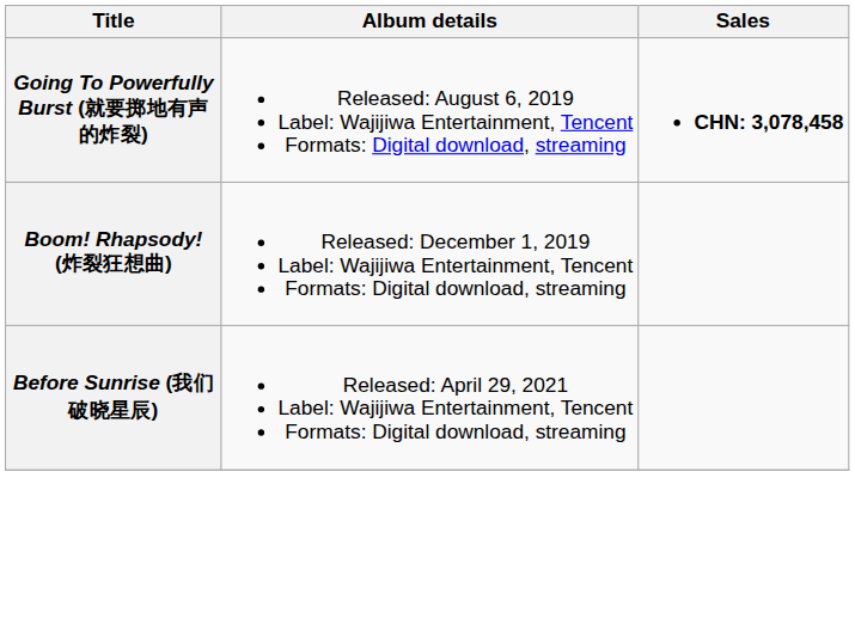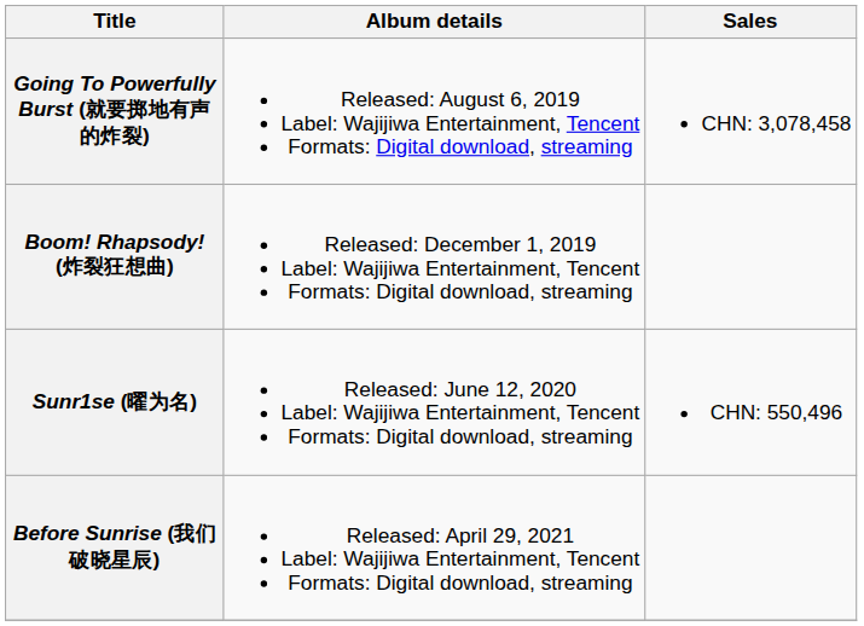 <table class="wikitable plainrowheaders" style="text-align:center">
 <tr>
 <th scope="col" style="width:10em">Title</th>
 <th scope="col">Album details</th>
 <th scope="col">Sales</th>
 </tr>
 <tr>
 <th scope="row"><em>Going To Powerfully Burst</em> (就要掷地有声的炸裂)</th>
 <td><br><ul><li>Released: August 6, 2019</li><li>Label: Wajijiwa Entertainment, <a href='#'>Tencent</a></li><li>Formats: <a href='#'>Digital download</a>, <a href='#'>streaming</a></li></ul></td>
-<td><strong><br><ul><li>CHN: 3,078,458</li></ul></strong></td>
+<td><br><ul><li>CHN: 3,078,458</li></ul></td>
 </tr>
 <tr>
 <th scope="row"><em>Boom! Rhapsody!</em> (炸裂狂想曲)</th>
 <td><br><ul><li>Released: December 1, 2019</li><li>Label: Wajijiwa Entertainment, Tencent</li><li>Formats: Digital download, streaming</li></ul></td>
 <td></td>
+</tr>
+<tr>
+<th scope="row"><em>Sunr1se</em> (曜为名)</th>
+<td><br><ul><li>Released: June 12, 2020</li><li>Label: Wajijiwa Entertainment, Tencent</li><li>Formats: Digital download, streaming</li></ul></td>
+<td><br><ul><li>CHN: 550,496</li></ul></td>
 </tr>
 <tr>
 <th scope="row"><em>Before Sunrise</em> (我们破晓星辰)</th>
 <td><br><ul><li>Released: April 29, 2021</li><li>Label: Wajijiwa Entertainment, Tencent</li><li>Formats: Digital download, streaming</li></ul></td>
 <td></td>
 </tr>
 <tr>
 </tr>
 </table>
